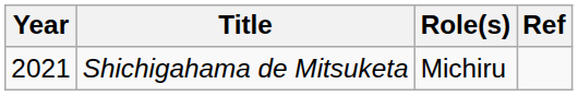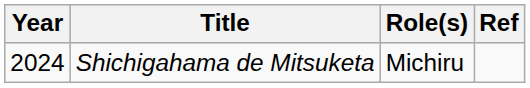 <table class="wikitable">
 <tr>
 <th>Year</th>
 <th>Title</th>
 <th>Role(s)</th>
 <th>Ref</th>
 </tr>
 <tr>
-<td>2021</td>
+<td>2024</td>
 <td><em>Shichigahama de Mitsuketa</em></td>
 <td>Michiru</td>
 <td></td>
 </tr>
 </table>
